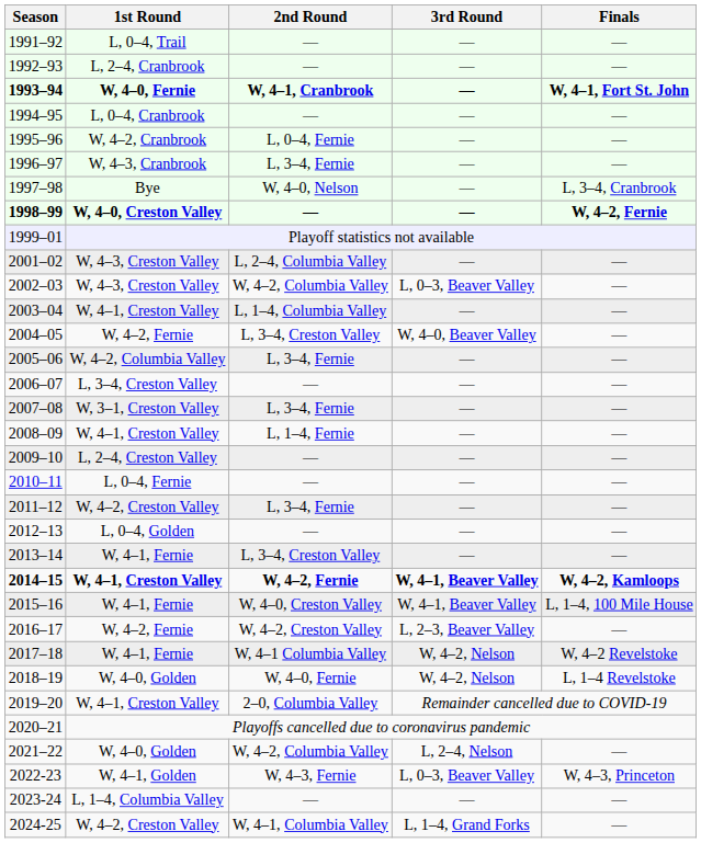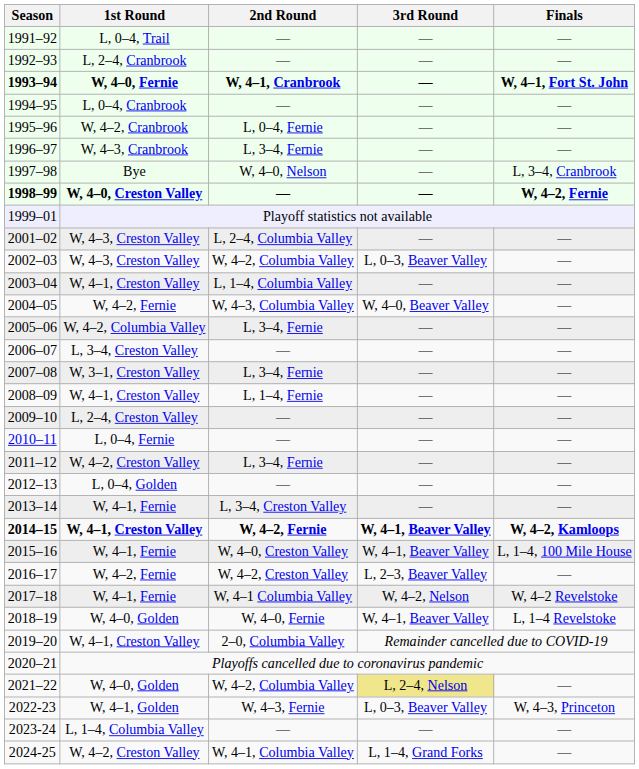 <table class="wikitable" style="text-align:center">
 <tr>
 <th>Season</th>
 <th>1st Round</th>
 <th>2nd Round</th>
 <th>3rd Round</th>
 <th>Finals</th>
 </tr>
 <tr style="background:#eeffee">
 <td>1991–92</td>
 <td>L, 0–4, <a href='#'>Trail</a></td>
 <td>—</td>
 <td>—</td>
 <td>—</td>
 </tr>
 <tr style="background:#eeffee">
 <td>1992–93</td>
 <td>L, 2–4, <a href='#'>Cranbrook</a></td>
 <td>—</td>
 <td>—</td>
 <td>—</td>
 </tr>
 <tr style="background:#eeffee;font-weight:bold">
 <td>1993–94</td>
 <td>W, 4–0, <a href='#'>Fernie</a></td>
 <td>W, 4–1, <a href='#'>Cranbrook</a></td>
 <td>—</td>
 <td>W, 4–1, <a href='#'>Fort St. John</a></td>
 </tr>
 <tr style="background:#eeffee">
 <td>1994–95</td>
 <td>L, 0–4, <a href='#'>Cranbrook</a></td>
 <td>—</td>
 <td>—</td>
 <td>—</td>
 </tr>
 <tr style="background:#eeffee">
 <td>1995–96</td>
 <td>W, 4–2, <a href='#'>Cranbrook</a></td>
 <td>L, 0–4, <a href='#'>Fernie</a></td>
 <td>—</td>
 <td>—</td>
 </tr>
 <tr style="background:#eeffee">
 <td>1996–97</td>
 <td>W, 4–3, <a href='#'>Cranbrook</a></td>
 <td>L, 3–4, <a href='#'>Fernie</a></td>
 <td>—</td>
 <td>—</td>
 </tr>
 <tr style="background:#eeffee">
 <td>1997–98</td>
 <td>Bye</td>
 <td>W, 4–0, <a href='#'>Nelson</a></td>
 <td>—</td>
 <td>L, 3–4, <a href='#'>Cranbrook</a></td>
 </tr>
 <tr style="background:#eeffee;font-weight:bold">
 <td>1998–99</td>
 <td>W, 4–0, <a href='#'>Creston Valley</a></td>
 <td>—</td>
 <td>—</td>
 <td>W, 4–2, <a href='#'>Fernie</a></td>
 </tr>
 <tr style="background:#eeeeff">
 <td>1999–01</td>
 <td colspan=4>Playoff statistics not available</td>
 </tr>
 <tr style="background:#eee;">
 <td>2001–02</td>
 <td>W, 4–3, <a href='#'>Creston Valley</a></td>
 <td>L, 2–4, <a href='#'>Columbia Valley</a></td>
 <td>—</td>
 <td>—</td>
 </tr>
 <tr>
 <td>2002–03</td>
 <td>W, 4–3, <a href='#'>Creston Valley</a></td>
 <td>W, 4–2, <a href='#'>Columbia Valley</a></td>
 <td>L, 0–3, <a href='#'>Beaver Valley</a></td>
 <td>—</td>
 </tr>
 <tr style="background:#eee;">
 <td>2003–04</td>
 <td>W, 4–1, <a href='#'>Creston Valley</a></td>
 <td>L, 1–4, <a href='#'>Columbia Valley</a></td>
 <td>—</td>
 <td>—</td>
 </tr>
 <tr>
 <td>2004–05</td>
 <td>W, 4–2, <a href='#'>Fernie</a></td>
-<td>L, 3–4, <a href='#'>Creston Valley</a></td>
+<td>W, 4–3, <a href='#'>Columbia Valley</a></td>
 <td>W, 4–0, <a href='#'>Beaver Valley</a></td>
 <td>—</td>
 </tr>
 <tr style="background:#eee;">
 <td>2005–06</td>
 <td>W, 4–2, <a href='#'>Columbia Valley</a></td>
 <td>L, 3–4, <a href='#'>Fernie</a></td>
 <td>—</td>
 <td>—</td>
 </tr>
 <tr>
 <td>2006–07</td>
 <td>L, 3–4, <a href='#'>Creston Valley</a></td>
 <td>—</td>
 <td>—</td>
 <td>—</td>
 </tr>
 <tr style="background:#eee;">
 <td>2007–08</td>
 <td>W, 3–1, <a href='#'>Creston Valley</a></td>
 <td>L, 3–4, <a href='#'>Fernie</a></td>
 <td>—</td>
 <td>—</td>
 </tr>
 <tr>
 <td>2008–09</td>
 <td>W, 4–1, <a href='#'>Creston Valley</a></td>
 <td>L, 1–4, <a href='#'>Fernie</a></td>
 <td>—</td>
 <td>—</td>
 </tr>
 <tr style="background:#eee;">
 <td>2009–10</td>
 <td>L, 2–4, <a href='#'>Creston Valley</a></td>
 <td>—</td>
 <td>—</td>
 <td>—</td>
 </tr>
 <tr>
 <td><a href='#'>2010–11</a></td>
 <td>L, 0–4, <a href='#'>Fernie</a></td>
 <td>—</td>
 <td>—</td>
 <td>—</td>
 </tr>
 <tr style="background:#eee;">
 <td>2011–12</td>
 <td>W, 4–2, <a href='#'>Creston Valley</a></td>
 <td>L, 3–4, <a href='#'>Fernie</a></td>
 <td>—</td>
 <td>—</td>
 </tr>
 <tr>
 <td>2012–13</td>
 <td>L, 0–4, <a href='#'>Golden</a></td>
 <td>—</td>
 <td>—</td>
 <td>—</td>
 </tr>
 <tr style="background:#eee;">
 <td>2013–14</td>
 <td>W, 4–1, <a href='#'>Fernie</a></td>
 <td>L, 3–4, <a href='#'>Creston Valley</a></td>
 <td>—</td>
 <td>—</td>
 </tr>
 <tr style="font-weight:bold">
 <td>2014–15</td>
 <td>W, 4–1, <a href='#'>Creston Valley</a></td>
 <td>W, 4–2, <a href='#'>Fernie</a></td>
 <td>W, 4–1, <a href='#'>Beaver Valley</a></td>
 <td>W, 4–2, <a href='#'>Kamloops</a></td>
 </tr>
 <tr style="background:#eee;">
 <td>2015–16</td>
 <td>W, 4–1, <a href='#'>Fernie</a></td>
 <td>W, 4–0, <a href='#'>Creston Valley</a></td>
 <td>W, 4–1, <a href='#'>Beaver Valley</a></td>
 <td>L, 1–4, <a href='#'>100 Mile House</a></td>
 </tr>
 <tr>
 <td>2016–17</td>
 <td>W, 4–2, <a href='#'>Fernie</a></td>
 <td>W, 4–2, <a href='#'>Creston Valley</a></td>
 <td>L, 2–3, <a href='#'>Beaver Valley</a></td>
 <td>—</td>
 </tr>
 <tr style="background:#eee;" style="font-weight:bold">
 <td>2017–18</td>
 <td>W, 4–1, <a href='#'>Fernie</a></td>
 <td>W, 4–1 <a href='#'>Columbia Valley</a></td>
 <td>W, 4–2, <a href='#'>Nelson</a></td>
 <td>W, 4–2 <a href='#'>Revelstoke</a></td>
 </tr>
 <tr>
 <td>2018–19</td>
 <td>W, 4–0, <a href='#'>Golden</a></td>
 <td>W, 4–0, <a href='#'>Fernie</a></td>
-<td>W, 4–2, <a href='#'>Nelson</a></td>
+<td>W, 4–1, <a href='#'>Beaver Valley</a></td>
 <td>L, 1–4 <a href='#'>Revelstoke</a></td>
 </tr>
 <tr>
 <td>2019–20</td>
 <td>W, 4–1, <a href='#'>Creston Valley</a></td>
 <td>2–0, <a href='#'>Columbia Valley</a></td>
 <td colspan="2"><em>Remainder cancelled due to COVID-19</em></td>
 </tr>
 <tr>
 <td>2020–21</td>
 <td colspan="4"><em>Playoffs cancelled due to coronavirus pandemic</em></td>
 </tr>
 <tr>
 <td>2021–22</td>
 <td>W, 4–0, <a href='#'>Golden</a></td>
 <td>W, 4–2, <a href='#'>Columbia Valley</a></td>
-<td>L, 2–4, <a href='#'>Nelson</a></td>
+<td style="background: khaki;">L, 2–4, <a href='#'>Nelson</a></td>
 <td>—</td>
 </tr>
 <tr>
 <td>2022-23</td>
 <td>W, 4–1, <a href='#'>Golden</a></td>
 <td>W, 4–3, <a href='#'>Fernie</a></td>
 <td>L, 0–3, <a href='#'>Beaver Valley</a></td>
 <td>W, 4–3, <a href='#'>Princeton</a></td>
 </tr>
 <tr>
 <td>2023-24</td>
 <td>L, 1–4, <a href='#'>Columbia Valley</a></td>
 <td>—</td>
 <td>—</td>
 <td>—</td>
 </tr>
 <tr>
 <td>2024-25</td>
 <td>W, 4–2, <a href='#'>Creston Valley</a></td>
 <td>W, 4–1, <a href='#'>Columbia Valley</a></td>
 <td>L, 1–4, <a href='#'>Grand Forks</a></td>
 <td>—</td>
 </tr>
 </table>
